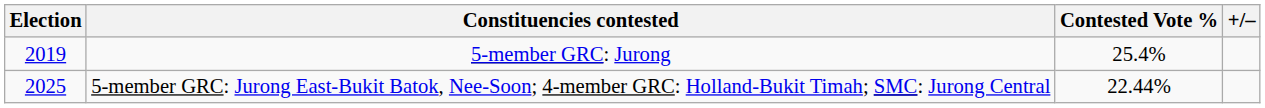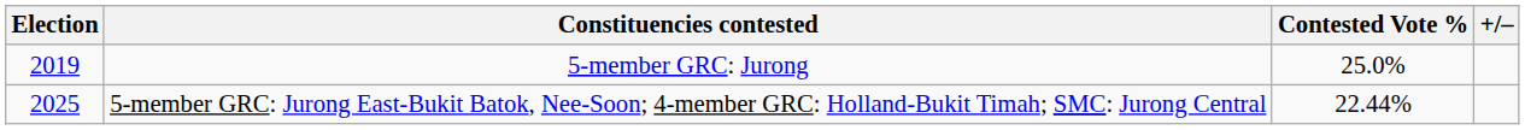 <table class="wikitable" style="text-align: center">
 <tr>
 <th>Election</th>
 <th>Constituencies contested</th>
 <th>Contested Vote %</th>
 <th>+/–</th>
 </tr>
 <tr>
 <td><a href='#'>2019</a></td>
 <td><u><a href='#'>5-member GRC</a></u>: <a href='#'>Jurong</a></td>
-<td>25.4%</td>
+<td>25.0%</td>
 <td></td>
 </tr>
 <tr>
 <td><a href='#'>2025</a></td>
 <td><u>5-member GRC</u>: <a href='#'>Jurong East-Bukit Batok</a>, <a href='#'>Nee-Soon</a>; <u>4-member GRC</u>: <a href='#'>Holland-Bukit Timah</a>; <u><a href='#'>SMC</a></u>: <a href='#'>Jurong Central</a></td>
 <td>22.44%</td>
 <td></td>
 </tr>
 </table>
